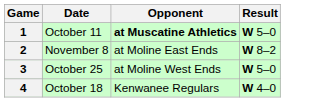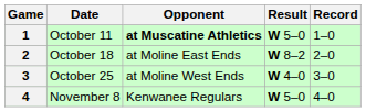 <table class="wikitable">
 <tr>
 <th>Game</th>
 <th>Date</th>
 <th>Opponent</th>
 <th>Result</th>
+<th>Record</th>
 </tr>
 <tr style="background:#cfc">
 <th>1</th>
 <td>October 11</td>
 <td><strong>at Muscatine Athletics</strong></td>
 <td><strong>W</strong> 5–0</td>
+<td>1–0</td>
 </tr>
 <tr style="background:#cfc">
 <th>2</th>
-<td>November 8</td>
+<td>October 18</td>
 <td>at Moline East Ends</td>
 <td><strong>W</strong> 8–2</td>
+<td>2–0</td>
 </tr>
 <tr style="background:#cfc">
 <th>3</th>
 <td>October 25</td>
 <td>at Moline West Ends</td>
-<td><strong>W</strong> 5–0</td>
+<td><strong>W</strong> 4–0</td>
+<td>3–0</td>
 </tr>
 <tr style="background:#cfc">
 <th>4</th>
-<td>October 18</td>
+<td>November 8</td>
 <td>Kenwanee Regulars</td>
-<td><strong>W</strong> 4–0</td>
+<td><strong>W</strong> 5–0</td>
+<td>4–0</td>
 </tr>
 </table>
